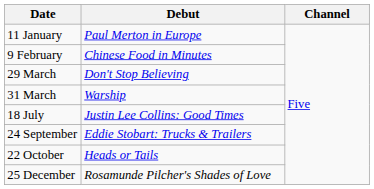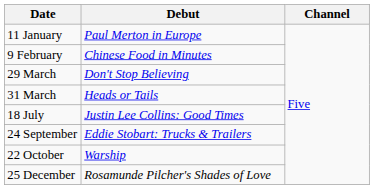 <table class="wikitable">
 <tr>
 <th width=90>Date</th>
 <th width=250>Debut</th>
 <th width=100>Channel</th>
 </tr>
 <tr>
 <td>11 January</td>
 <td><em><a href='#'>Paul Merton in Europe</a></em></td>
 <td rowspan="8"><a href='#'>Five</a></td>
 </tr>
 <tr>
 <td>9 February</td>
 <td><em><a href='#'>Chinese Food in Minutes</a></em></td>
 </tr>
 <tr>
 <td>29 March</td>
 <td><em><a href='#'>Don't Stop Believing</a></em></td>
 </tr>
 <tr>
 <td>31 March</td>
-<td><em><a href='#'>Warship</a></em></td>
+<td><em><a href='#'>Heads or Tails</a></em></td>
 </tr>
 <tr>
 <td>18 July</td>
 <td><em><a href='#'>Justin Lee Collins: Good Times</a></em></td>
 </tr>
 <tr>
 <td>24 September</td>
 <td><em><a href='#'>Eddie Stobart: Trucks & Trailers</a></em></td>
 </tr>
 <tr>
 <td>22 October</td>
-<td><em><a href='#'>Heads or Tails</a></em></td>
+<td><em><a href='#'>Warship</a></em></td>
 </tr>
 <tr>
 <td>25 December</td>
 <td><em>Rosamunde Pilcher's Shades of Love</em></td>
 </tr>
 </table>
